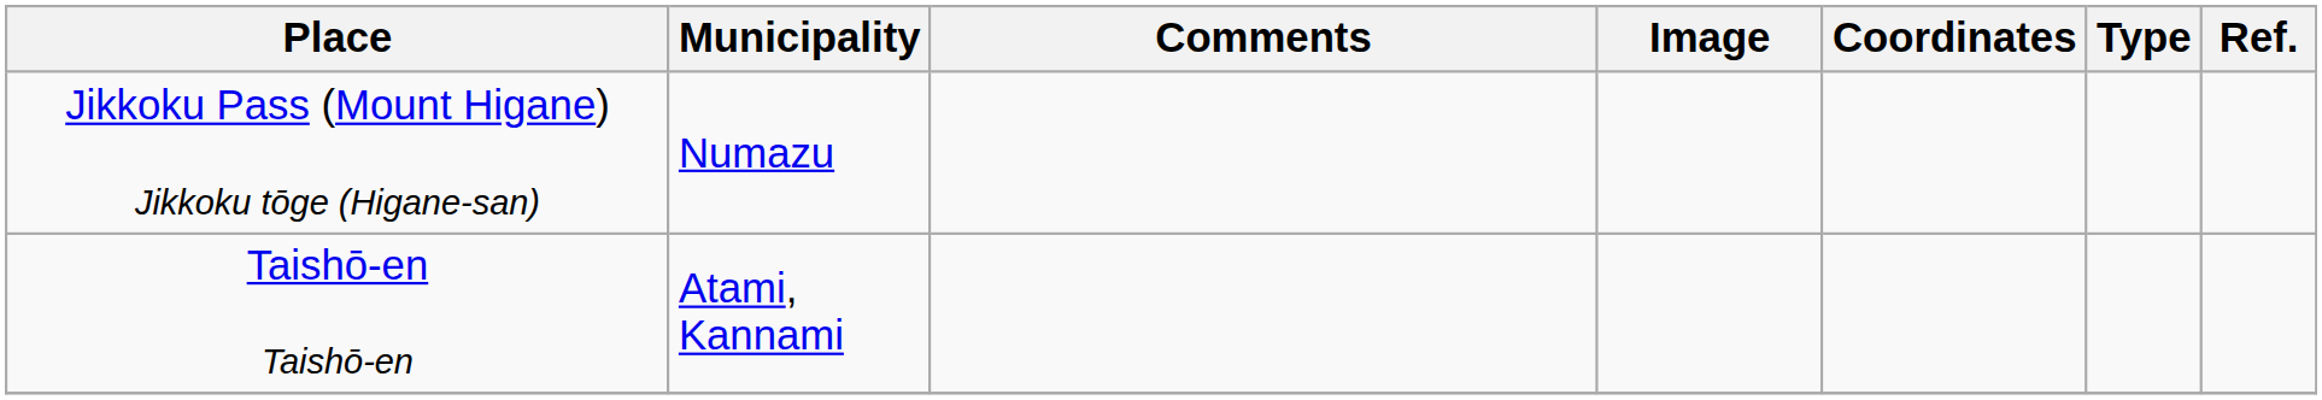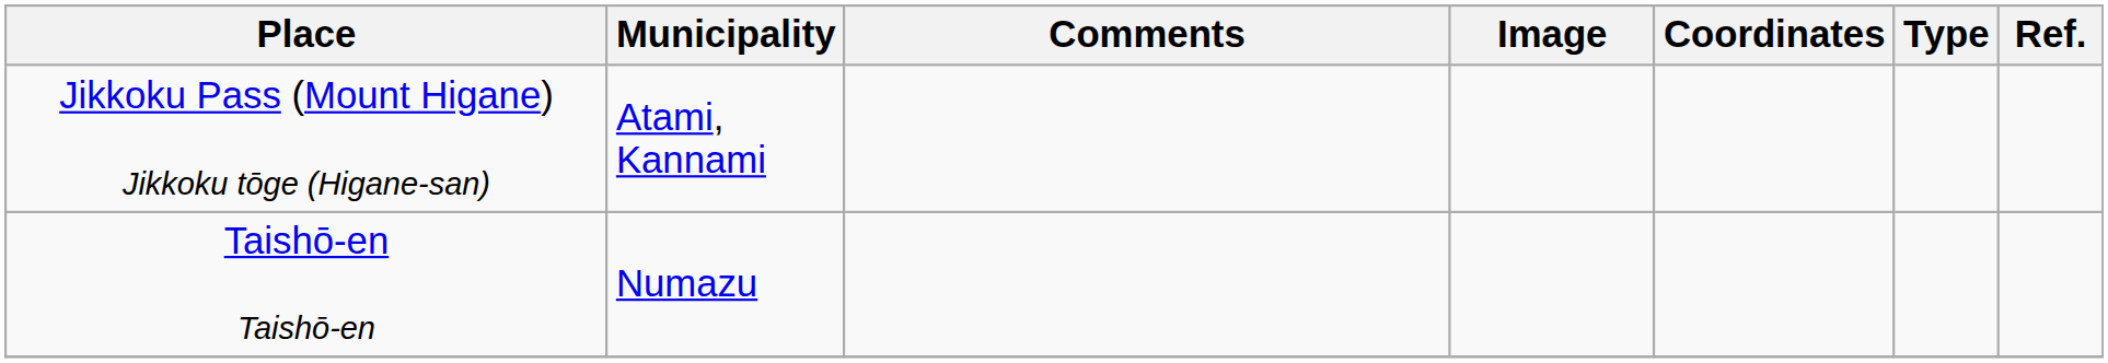 <table class="wikitable sortable"  style="width:100%;">
 <tr>
 <th width="30%" align="left">Place</th>
 <th width="10%" align="left">Municipality</th>
 <th width="30%" align="left" class="unsortable">Comments</th>
 <th width="10%" align="left"  class="unsortable">Image</th>
 <th width="10%" align="left" class="unsortable">Coordinates</th>
 <th width="5%" align="left">Type</th>
 <th width="5%" align="left"  class="unsortable">Ref.</th>
 </tr>
 <tr>
 <td align="center"><a href='#'>Jikkoku Pass</a> (<a href='#'>Mount Higane</a>)<br><br><small><em>Jikkoku tōge (Higane-san)</em></small></td>
-<td><a href='#'>Numazu</a></td>
+<td><a href='#'>Atami</a>, <a href='#'>Kannami</a></td>
 <td></td>
 <td></td>
 <td></td>
 <td></td>
 <td></td>
 </tr>
 <tr>
 <td align="center"><a href='#'>Taishō-en</a><br><br><small><em>Taishō-en</em></small></td>
-<td><a href='#'>Atami</a>, <a href='#'>Kannami</a></td>
+<td><a href='#'>Numazu</a></td>
 <td></td>
 <td></td>
 <td></td>
 <td></td>
 <td></td>
 </tr>
 <tr>
 </tr>
 </table>
